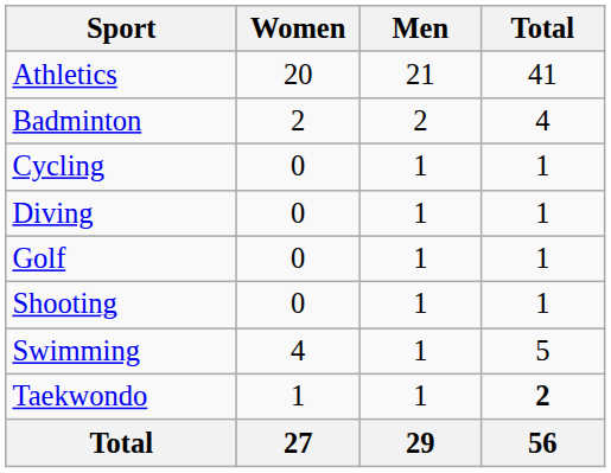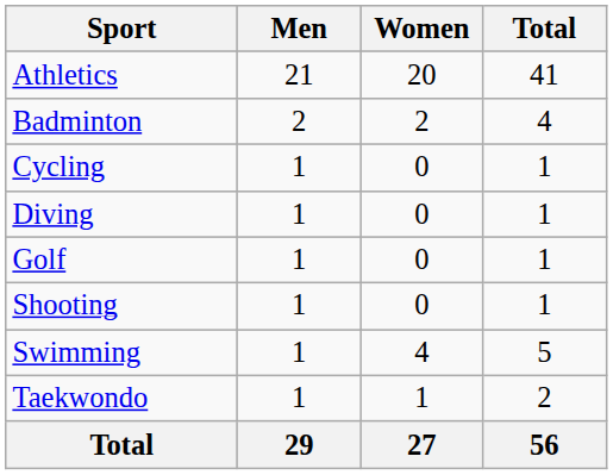 <table class="wikitable sortable" style="text-align:center">
 <tr>
 <th width=120>Sport</th>
+<th width=60>Men</th>
 <th width=60>Women</th>
-<th width=60>Men</th>
 <th width=60>Total</th>
 </tr>
 <tr>
 <td align=left><a href='#'>Athletics</a></td>
+<td>21</td>
 <td>20</td>
-<td>21</td>
 <td>41</td>
 </tr>
 <tr>
 <td align=left><a href='#'>Badminton</a></td>
 <td>2</td>
 <td>2</td>
 <td>4</td>
 </tr>
 <tr>
 <td align=left><a href='#'>Cycling</a></td>
+<td>1</td>
 <td>0</td>
-<td>1</td>
 <td>1</td>
 </tr>
 <tr>
 <td align=left><a href='#'>Diving</a></td>
+<td>1</td>
 <td>0</td>
-<td>1</td>
 <td>1</td>
 </tr>
 <tr>
 <td align=left><a href='#'>Golf</a></td>
+<td>1</td>
 <td>0</td>
-<td>1</td>
 <td>1</td>
 </tr>
 <tr>
 <td align=left><a href='#'>Shooting</a></td>
+<td>1</td>
 <td>0</td>
-<td>1</td>
 <td>1</td>
 </tr>
 <tr>
 <td align=left><a href='#'>Swimming</a></td>
+<td>1</td>
 <td>4</td>
-<td>1</td>
 <td>5</td>
 </tr>
 <tr>
 <td align=left><a href='#'>Taekwondo</a></td>
 <td>1</td>
 <td>1</td>
-<td><strong>2</strong></td>
+<td>2</td>
 </tr>
 <tr>
 <th>Total</th>
+<th>29</th>
 <th>27</th>
-<th>29</th>
 <th>56</th>
 </tr>
 </table>
